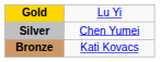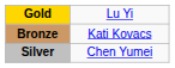 <table class="wikitable" style="text-align:center; " width="35%">
 <tr>
 <td bgcolor="gold"><strong>Gold</strong></td>
 <td><a href='#'>Lu Yi</a><br>  <small><em></em></small></td>
 </tr>
 <tr>
+<td bgcolor="CC9966"><strong>Bronze</strong></td>
+<td><a href='#'>Kati Kovacs</a><br>  <small><em></em></small></td>
+</tr>
+<tr>
 <td bgcolor="silver"><strong>Silver</strong></td>
 <td><a href='#'>Chen Yumei</a><br>  <small><em></em></small></td>
 </tr>
-<tr>
-<td bgcolor="CC9966"><strong>Bronze</strong></td>
-<td><a href='#'>Kati Kovacs</a><br>  <small><em></em></small></td>
-</tr>
 </table>
